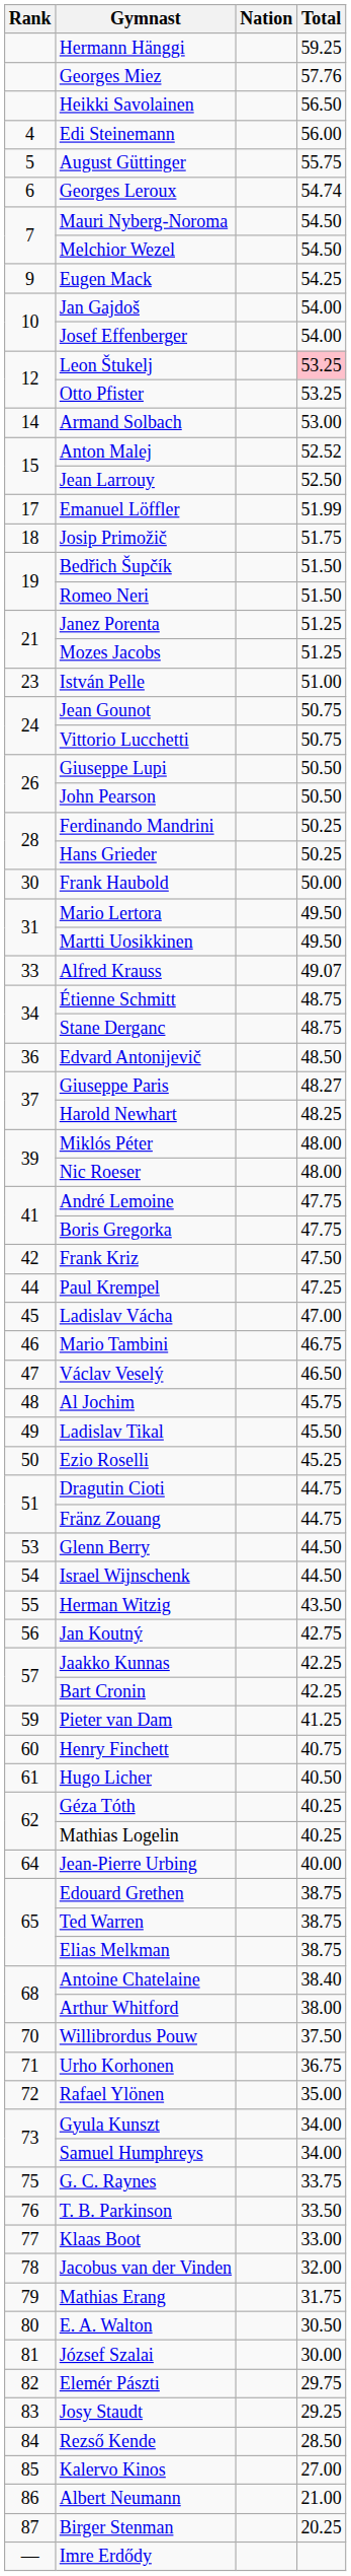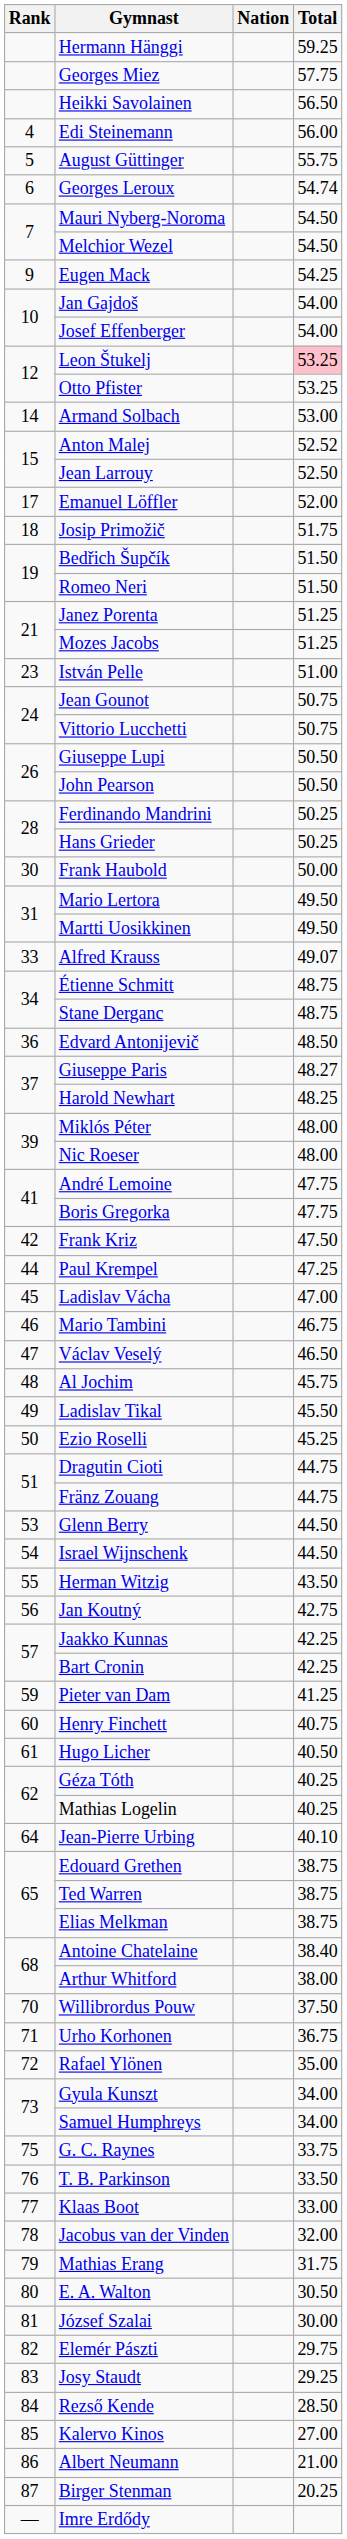 <table class="wikitable sortable" style="text-align:center">
 <tr>
 <th>Rank</th>
 <th>Gymnast</th>
 <th>Nation</th>
 <th>Total</th>
 </tr>
 <tr>
 <td></td>
 <td align=left><a href='#'>Hermann Hänggi</a></td>
 <td align=left></td>
 <td>59.25</td>
 </tr>
 <tr>
 <td></td>
 <td align=left><a href='#'>Georges Miez</a></td>
 <td align=left></td>
-<td>57.76</td>
+<td>57.75</td>
 </tr>
 <tr>
 <td></td>
 <td align=left><a href='#'>Heikki Savolainen</a></td>
 <td align=left></td>
 <td>56.50</td>
 </tr>
 <tr>
 <td>4</td>
 <td align=left><a href='#'>Edi Steinemann</a></td>
 <td align=left></td>
 <td>56.00</td>
 </tr>
 <tr>
 <td>5</td>
 <td align=left><a href='#'>August Güttinger</a></td>
 <td align=left></td>
 <td>55.75</td>
 </tr>
 <tr>
 <td>6</td>
 <td align=left><a href='#'>Georges Leroux</a></td>
 <td align=left></td>
 <td>54.74</td>
 </tr>
 <tr>
 <td rowspan=2>7</td>
 <td align=left><a href='#'>Mauri Nyberg-Noroma</a></td>
 <td align=left></td>
 <td>54.50</td>
 </tr>
 <tr>
 <td align=left><a href='#'>Melchior Wezel</a></td>
 <td align=left></td>
 <td>54.50</td>
 </tr>
 <tr>
 <td>9</td>
 <td align=left><a href='#'>Eugen Mack</a></td>
 <td align=left></td>
 <td>54.25</td>
 </tr>
 <tr>
 <td rowspan=2>10</td>
 <td align=left><a href='#'>Jan Gajdoš</a></td>
 <td align=left></td>
 <td>54.00</td>
 </tr>
 <tr>
 <td align=left><a href='#'>Josef Effenberger</a></td>
 <td align=left></td>
 <td>54.00</td>
 </tr>
 <tr>
 <td rowspan=2>12</td>
 <td align=left><a href='#'>Leon Štukelj</a></td>
 <td align=left></td>
 <td style="background: pink;">53.25</td>
 </tr>
 <tr>
 <td align=left><a href='#'>Otto Pfister</a></td>
 <td align=left></td>
 <td>53.25</td>
 </tr>
 <tr>
 <td>14</td>
 <td align=left><a href='#'>Armand Solbach</a></td>
 <td align=left></td>
 <td>53.00</td>
 </tr>
 <tr>
 <td rowspan=2>15</td>
 <td align=left><a href='#'>Anton Malej</a></td>
 <td align=left></td>
 <td>52.52</td>
 </tr>
 <tr>
 <td align=left><a href='#'>Jean Larrouy</a></td>
 <td align=left></td>
 <td>52.50</td>
 </tr>
 <tr>
 <td>17</td>
 <td align=left><a href='#'>Emanuel Löffler</a></td>
 <td align=left></td>
-<td>51.99</td>
+<td>52.00</td>
 </tr>
 <tr>
 <td>18</td>
 <td align=left><a href='#'>Josip Primožič</a></td>
 <td align=left></td>
 <td>51.75</td>
 </tr>
 <tr>
 <td rowspan=2>19</td>
 <td align=left><a href='#'>Bedřich Šupčík</a></td>
 <td align=left></td>
 <td>51.50</td>
 </tr>
 <tr>
 <td align=left><a href='#'>Romeo Neri</a></td>
 <td align=left></td>
 <td>51.50</td>
 </tr>
 <tr>
 <td rowspan=2>21</td>
 <td align=left><a href='#'>Janez Porenta</a></td>
 <td align=left></td>
 <td>51.25</td>
 </tr>
 <tr>
 <td align=left><a href='#'>Mozes Jacobs</a></td>
 <td align=left></td>
 <td>51.25</td>
 </tr>
 <tr>
 <td>23</td>
 <td align=left><a href='#'>István Pelle</a></td>
 <td align=left></td>
 <td>51.00</td>
 </tr>
 <tr>
 <td rowspan=2>24</td>
 <td align=left><a href='#'>Jean Gounot</a></td>
 <td align=left></td>
 <td>50.75</td>
 </tr>
 <tr>
 <td align=left><a href='#'>Vittorio Lucchetti</a></td>
 <td align=left></td>
 <td>50.75</td>
 </tr>
 <tr>
 <td rowspan=2>26</td>
 <td align=left><a href='#'>Giuseppe Lupi</a></td>
 <td align=left></td>
 <td>50.50</td>
 </tr>
 <tr>
 <td align=left><a href='#'>John Pearson</a></td>
 <td align=left></td>
 <td>50.50</td>
 </tr>
 <tr>
 <td rowspan=2>28</td>
 <td align=left><a href='#'>Ferdinando Mandrini</a></td>
 <td align=left></td>
 <td>50.25</td>
 </tr>
 <tr>
 <td align=left><a href='#'>Hans Grieder</a></td>
 <td align=left></td>
 <td>50.25</td>
 </tr>
 <tr>
 <td>30</td>
 <td align=left><a href='#'>Frank Haubold</a></td>
 <td align=left></td>
 <td>50.00</td>
 </tr>
 <tr>
 <td rowspan=2>31</td>
 <td align=left><a href='#'>Mario Lertora</a></td>
 <td align=left></td>
 <td>49.50</td>
 </tr>
 <tr>
 <td align=left><a href='#'>Martti Uosikkinen</a></td>
 <td align=left></td>
 <td>49.50</td>
 </tr>
 <tr>
 <td>33</td>
 <td align=left><a href='#'>Alfred Krauss</a></td>
 <td align=left></td>
 <td>49.07</td>
 </tr>
 <tr>
 <td rowspan=2>34</td>
 <td align=left><a href='#'>Étienne Schmitt</a></td>
 <td align=left></td>
 <td>48.75</td>
 </tr>
 <tr>
 <td align=left><a href='#'>Stane Derganc</a></td>
 <td align=left></td>
 <td>48.75</td>
 </tr>
 <tr>
 <td>36</td>
 <td align=left><a href='#'>Edvard Antonijevič</a></td>
 <td align=left></td>
 <td>48.50</td>
 </tr>
 <tr>
 <td rowspan=2>37</td>
 <td align=left><a href='#'>Giuseppe Paris</a></td>
 <td align=left></td>
 <td>48.27</td>
 </tr>
 <tr>
 <td align=left><a href='#'>Harold Newhart</a></td>
 <td align=left></td>
 <td>48.25</td>
 </tr>
 <tr>
 <td rowspan=2>39</td>
 <td align=left><a href='#'>Miklós Péter</a></td>
 <td align=left></td>
 <td>48.00</td>
 </tr>
 <tr>
 <td align=left><a href='#'>Nic Roeser</a></td>
 <td align=left></td>
 <td>48.00</td>
 </tr>
 <tr>
 <td rowspan=2>41</td>
 <td align=left><a href='#'>André Lemoine</a></td>
 <td align=left></td>
 <td>47.75</td>
 </tr>
 <tr>
 <td align=left><a href='#'>Boris Gregorka</a></td>
 <td align=left></td>
 <td>47.75</td>
 </tr>
 <tr>
 <td>42</td>
 <td align=left><a href='#'>Frank Kriz</a></td>
 <td align=left></td>
 <td>47.50</td>
 </tr>
 <tr>
 <td>44</td>
 <td align=left><a href='#'>Paul Krempel</a></td>
 <td align=left></td>
 <td>47.25</td>
 </tr>
 <tr>
 <td>45</td>
 <td align=left><a href='#'>Ladislav Vácha</a></td>
 <td align=left></td>
 <td>47.00</td>
 </tr>
 <tr>
 <td>46</td>
 <td align=left><a href='#'>Mario Tambini</a></td>
 <td align=left></td>
 <td>46.75</td>
 </tr>
 <tr>
 <td>47</td>
 <td align=left><a href='#'>Václav Veselý</a></td>
 <td align=left></td>
 <td>46.50</td>
 </tr>
 <tr>
 <td>48</td>
 <td align=left><a href='#'>Al Jochim</a></td>
 <td align=left></td>
 <td>45.75</td>
 </tr>
 <tr>
 <td>49</td>
 <td align=left><a href='#'>Ladislav Tikal</a></td>
 <td align=left></td>
 <td>45.50</td>
 </tr>
 <tr>
 <td>50</td>
 <td align=left><a href='#'>Ezio Roselli</a></td>
 <td align=left></td>
 <td>45.25</td>
 </tr>
 <tr>
 <td rowspan=2>51</td>
 <td align=left><a href='#'>Dragutin Cioti</a></td>
 <td align=left></td>
 <td>44.75</td>
 </tr>
 <tr>
 <td align=left><a href='#'>Fränz Zouang</a></td>
 <td align=left></td>
 <td>44.75</td>
 </tr>
 <tr>
 <td>53</td>
 <td align=left><a href='#'>Glenn Berry</a></td>
 <td align=left></td>
 <td>44.50</td>
 </tr>
 <tr>
 <td>54</td>
 <td align=left><a href='#'>Israel Wijnschenk</a></td>
 <td align=left></td>
 <td>44.50</td>
 </tr>
 <tr>
 <td>55</td>
 <td align=left><a href='#'>Herman Witzig</a></td>
 <td align=left></td>
 <td>43.50</td>
 </tr>
 <tr>
 <td>56</td>
 <td align=left><a href='#'>Jan Koutný</a></td>
 <td align=left></td>
 <td>42.75</td>
 </tr>
 <tr>
 <td rowspan=2>57</td>
 <td align=left><a href='#'>Jaakko Kunnas</a></td>
 <td align=left></td>
 <td>42.25</td>
 </tr>
 <tr>
 <td align=left><a href='#'>Bart Cronin</a></td>
 <td align=left></td>
 <td>42.25</td>
 </tr>
 <tr>
 <td>59</td>
 <td align=left><a href='#'>Pieter van Dam</a></td>
 <td align=left></td>
 <td>41.25</td>
 </tr>
 <tr>
 <td>60</td>
 <td align=left><a href='#'>Henry Finchett</a></td>
 <td align=left></td>
 <td>40.75</td>
 </tr>
 <tr>
 <td>61</td>
 <td align=left><a href='#'>Hugo Licher</a></td>
 <td align=left></td>
 <td>40.50</td>
 </tr>
 <tr>
 <td rowspan=2>62</td>
 <td align=left><a href='#'>Géza Tóth</a></td>
 <td align=left></td>
 <td>40.25</td>
 </tr>
 <tr>
 <td align=left>Mathias Logelin</td>
 <td align=left></td>
 <td>40.25</td>
 </tr>
 <tr>
 <td>64</td>
 <td align=left><a href='#'>Jean-Pierre Urbing</a></td>
 <td align=left></td>
-<td>40.00</td>
+<td>40.10</td>
 </tr>
 <tr>
 <td rowspan=3>65</td>
 <td align=left><a href='#'>Edouard Grethen</a></td>
 <td align=left></td>
 <td>38.75</td>
 </tr>
 <tr>
 <td align=left><a href='#'>Ted Warren</a></td>
 <td align=left></td>
 <td>38.75</td>
 </tr>
 <tr>
 <td align=left><a href='#'>Elias Melkman</a></td>
 <td align=left></td>
 <td>38.75</td>
 </tr>
 <tr>
 <td rowspan=2>68</td>
 <td align=left><a href='#'>Antoine Chatelaine</a></td>
 <td align=left></td>
 <td>38.40</td>
 </tr>
 <tr>
 <td align=left><a href='#'>Arthur Whitford</a></td>
 <td align=left></td>
 <td>38.00</td>
 </tr>
 <tr>
 <td>70</td>
 <td align=left><a href='#'>Willibrordus Pouw</a></td>
 <td align=left></td>
 <td>37.50</td>
 </tr>
 <tr>
 <td>71</td>
 <td align=left><a href='#'>Urho Korhonen</a></td>
 <td align=left></td>
 <td>36.75</td>
 </tr>
 <tr>
 <td>72</td>
 <td align=left><a href='#'>Rafael Ylönen</a></td>
 <td align=left></td>
 <td>35.00</td>
 </tr>
 <tr>
 <td rowspan=2>73</td>
 <td align=left><a href='#'>Gyula Kunszt</a></td>
 <td align=left></td>
 <td>34.00</td>
 </tr>
 <tr>
 <td align=left><a href='#'>Samuel Humphreys</a></td>
 <td align=left></td>
 <td>34.00</td>
 </tr>
 <tr>
 <td>75</td>
 <td align=left><a href='#'>G. C. Raynes</a></td>
 <td align=left></td>
 <td>33.75</td>
 </tr>
 <tr>
 <td>76</td>
 <td align=left><a href='#'>T. B. Parkinson</a></td>
 <td align=left></td>
 <td>33.50</td>
 </tr>
 <tr>
 <td>77</td>
 <td align=left><a href='#'>Klaas Boot</a></td>
 <td align=left></td>
 <td>33.00</td>
 </tr>
 <tr>
 <td>78</td>
 <td align=left><a href='#'>Jacobus van der Vinden</a></td>
 <td align=left></td>
 <td>32.00</td>
 </tr>
 <tr>
 <td>79</td>
 <td align=left><a href='#'>Mathias Erang</a></td>
 <td align=left></td>
 <td>31.75</td>
 </tr>
 <tr>
 <td>80</td>
 <td align=left><a href='#'>E. A. Walton</a></td>
 <td align=left></td>
 <td>30.50</td>
 </tr>
 <tr>
 <td>81</td>
 <td align=left><a href='#'>József Szalai</a></td>
 <td align=left></td>
 <td>30.00</td>
 </tr>
 <tr>
 <td>82</td>
 <td align=left><a href='#'>Elemér Pászti</a></td>
 <td align=left></td>
 <td>29.75</td>
 </tr>
 <tr>
 <td>83</td>
 <td align=left><a href='#'>Josy Staudt</a></td>
 <td align=left></td>
 <td>29.25</td>
 </tr>
 <tr>
 <td>84</td>
 <td align=left><a href='#'>Rezső Kende</a></td>
 <td align=left></td>
 <td>28.50</td>
 </tr>
 <tr>
 <td>85</td>
 <td align=left><a href='#'>Kalervo Kinos</a></td>
 <td align=left></td>
 <td>27.00</td>
 </tr>
 <tr>
 <td>86</td>
 <td align=left><a href='#'>Albert Neumann</a></td>
 <td align=left></td>
 <td>21.00</td>
 </tr>
 <tr>
 <td>87</td>
 <td align=left><a href='#'>Birger Stenman</a></td>
 <td align=left></td>
 <td>20.25</td>
 </tr>
 <tr>
 <td data-sort-value=88>—</td>
 <td align=left><a href='#'>Imre Erdődy</a></td>
 <td align=left></td>
 <td data-sort-value=0.000></td>
 </tr>
 </table>
